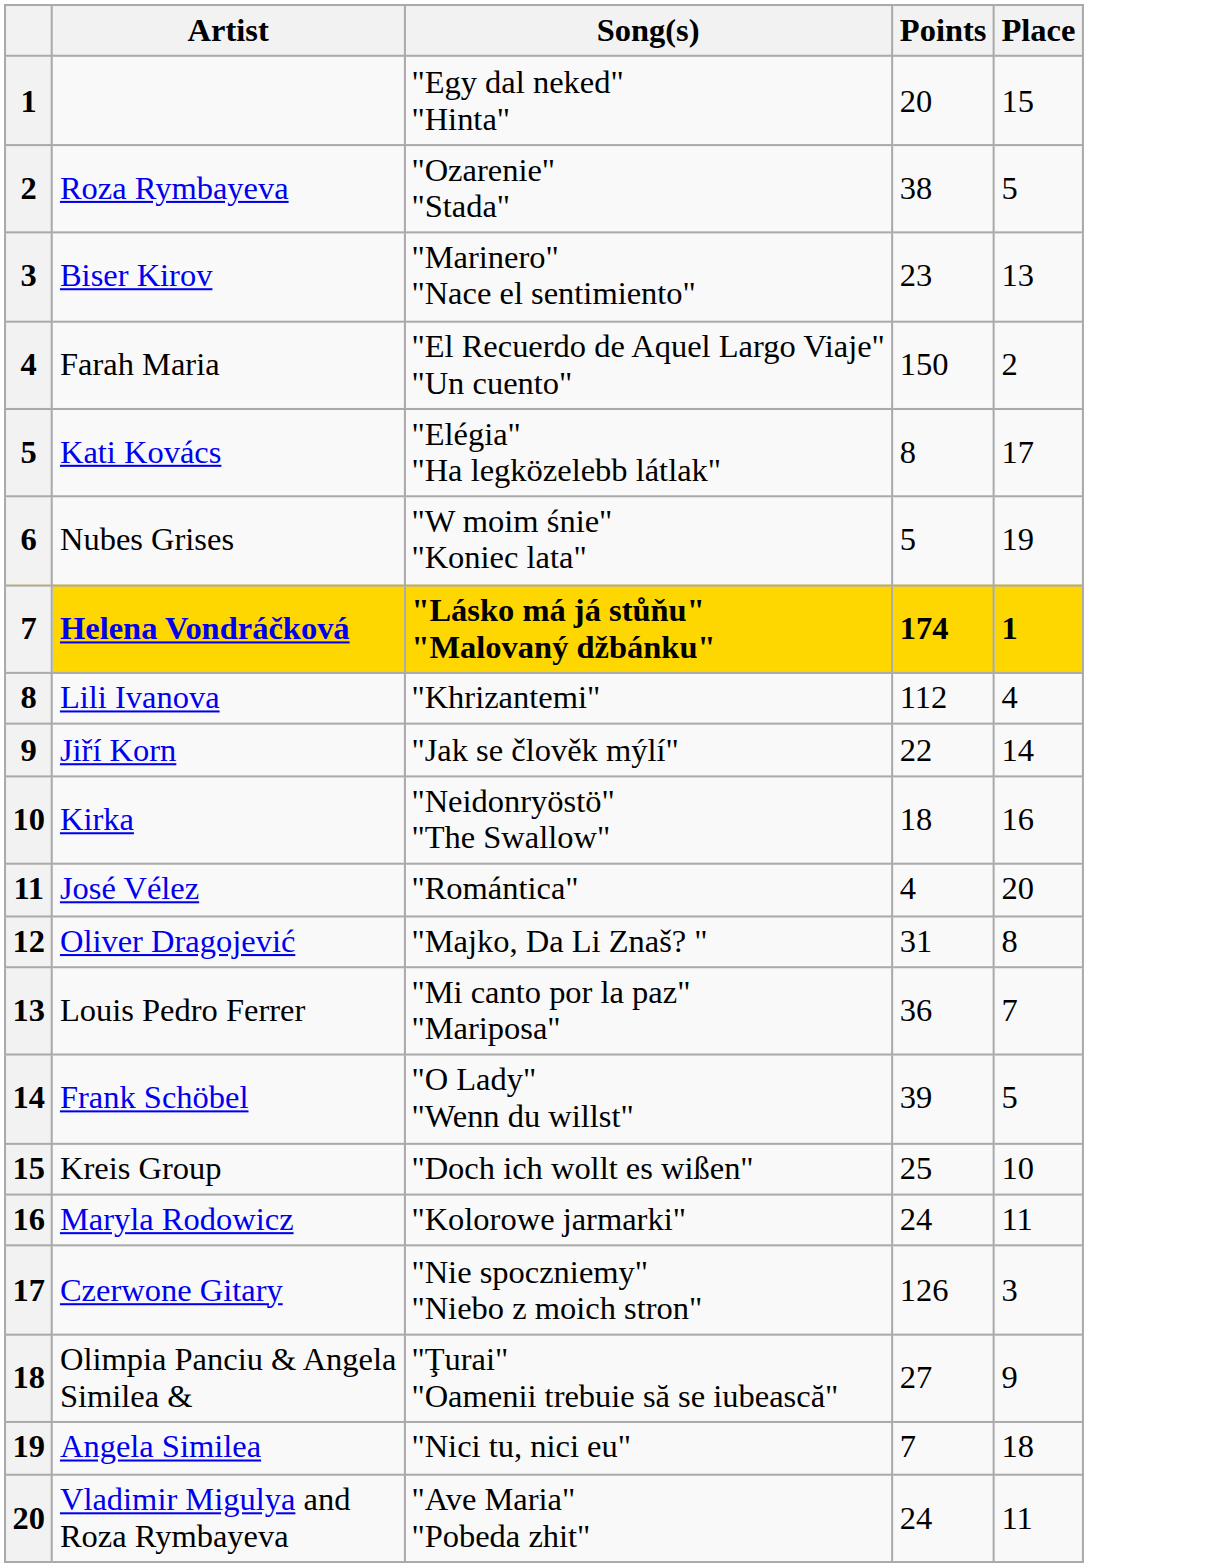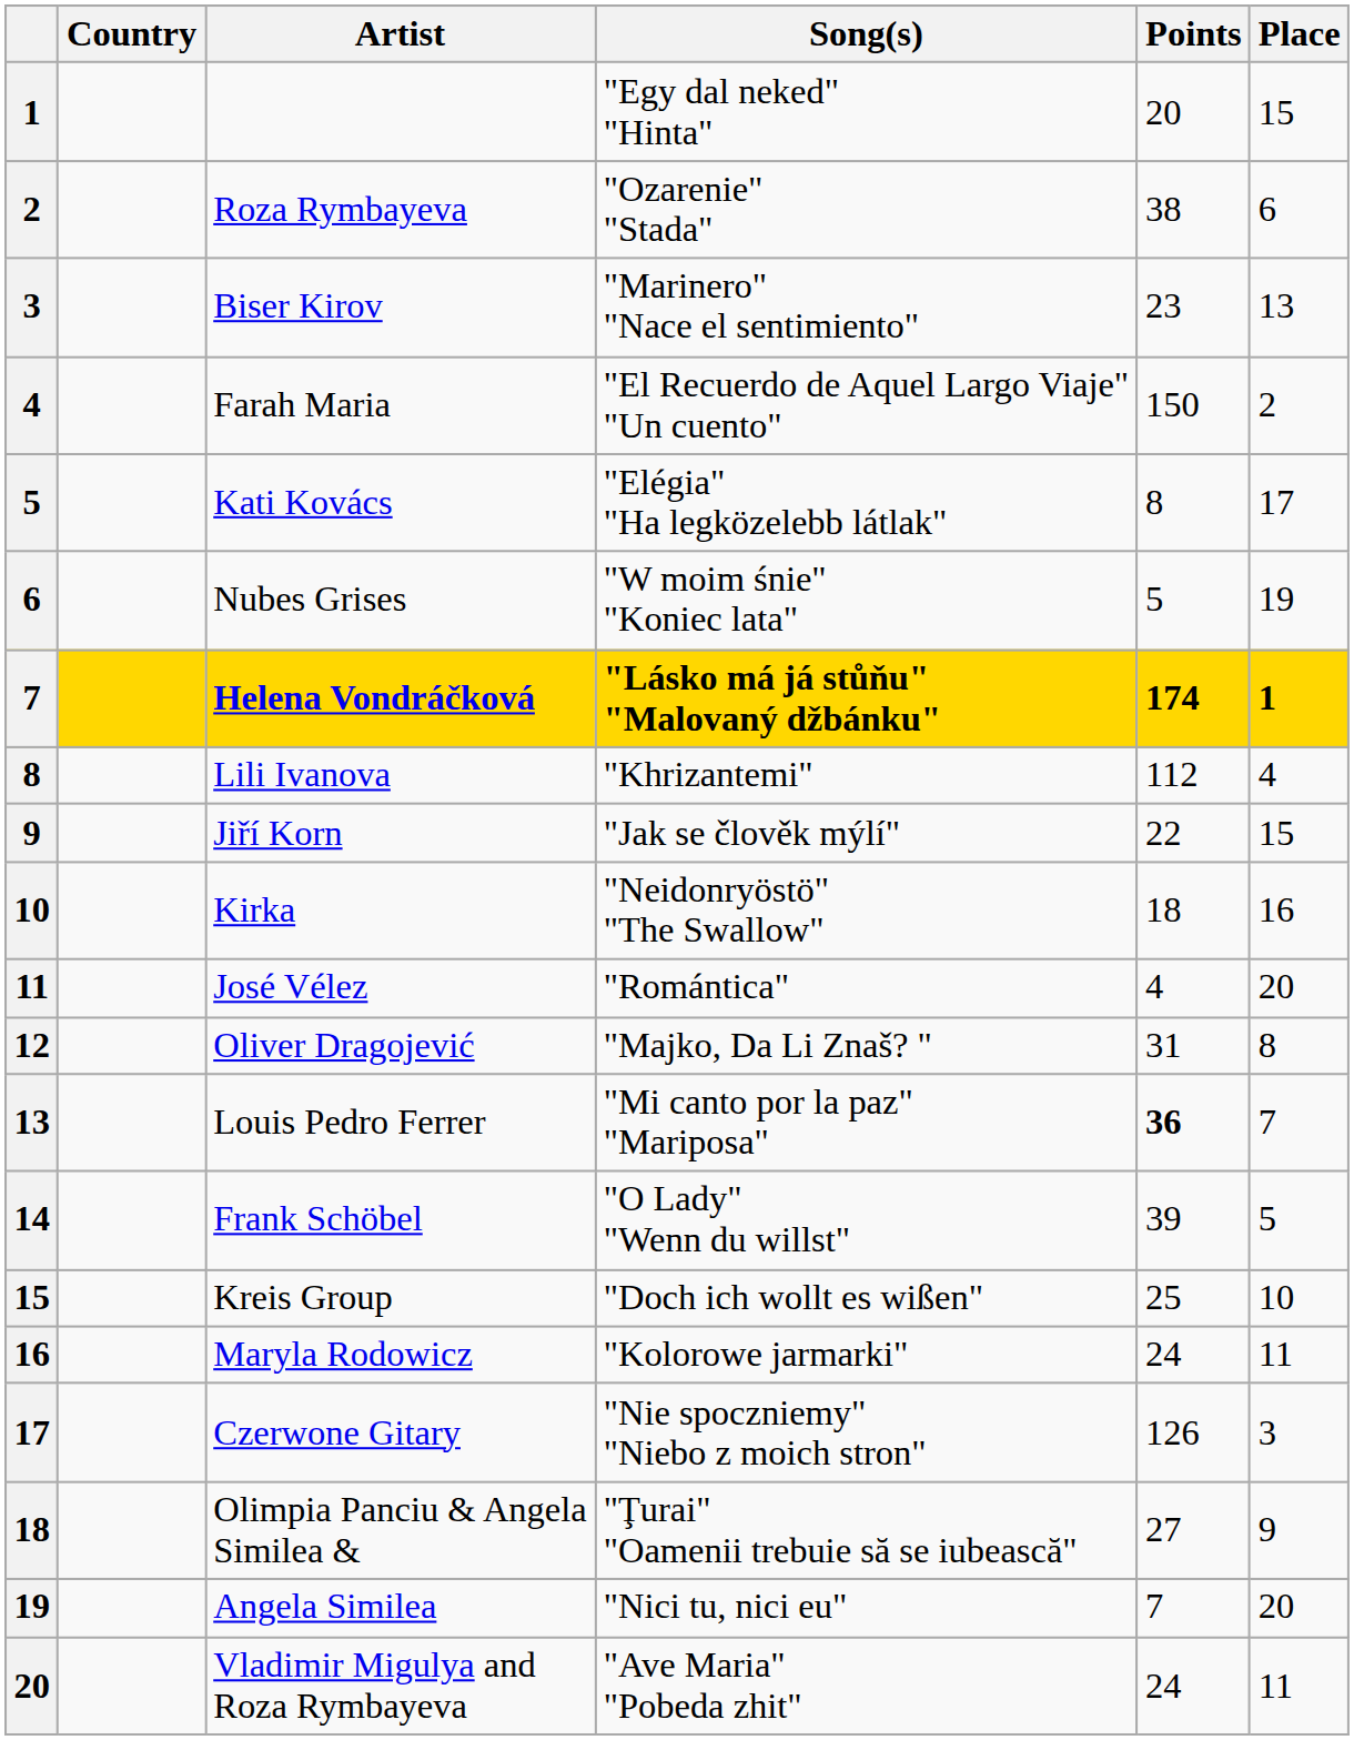 <table class="sortable wikitable">
 <tr>
 <th></th>
+<th>Country</th>
 <th>Artist</th>
 <th>Song(s)</th>
 <th class="unsortable">Points</th>
 <th>Place</th>
 </tr>
 <tr>
 <th scope="row" style="text-align:center;">1</th>
 <td></td>
+<td></td>
 <td>"Egy dal neked"<br>"Hinta"</td>
 <td>20</td>
 <td>15</td>
 </tr>
 <tr>
 <th scope="row" style="text-align:center;">2</th>
+<td></td>
 <td><a href='#'>Roza Rymbayeva</a></td>
 <td>"Ozarenie"<br>"Stada"</td>
 <td>38</td>
-<td>5</td>
+<td>6</td>
 </tr>
 <tr>
 <th scope="row" style="text-align:center;">3</th>
+<td></td>
 <td><a href='#'>Biser Kirov</a></td>
 <td>"Marinero"<br>"Nace el sentimiento"</td>
 <td>23</td>
 <td>13</td>
 </tr>
 <tr>
 <th scope="row" style="text-align:center;">4</th>
+<td></td>
 <td>Farah Maria</td>
 <td>"El Recuerdo de Aquel Largo Viaje"<br>"Un cuento"</td>
 <td>150</td>
 <td>2</td>
 </tr>
 <tr>
 <th scope="row" style="text-align:center;">5</th>
+<td></td>
 <td><a href='#'>Kati Kovács</a></td>
 <td>"Elégia"<br>"Ha legközelebb látlak"</td>
 <td>8</td>
 <td>17</td>
 </tr>
 <tr>
 <th scope="row" style="text-align:center;">6</th>
+<td></td>
 <td>Nubes Grises</td>
 <td>"W moim śnie"<br>"Koniec lata"</td>
 <td>5</td>
 <td>19</td>
 </tr>
 <tr style="font-weight:bold;background:gold">
 <th scope="row" style="text-align:center;">7</th>
+<td></td>
 <td><a href='#'>Helena Vondráčková</a></td>
 <td>"Lásko má já stůňu"<br>"Malovaný džbánku"</td>
 <td>174</td>
 <td>1</td>
 </tr>
 <tr>
 <th scope="row" style="text-align:center;">8</th>
+<td></td>
 <td><a href='#'>Lili Ivanova</a></td>
 <td>"Khrizantemi"</td>
 <td>112</td>
 <td>4</td>
 </tr>
 <tr>
 <th scope="row" style="text-align:center;">9</th>
+<td></td>
 <td><a href='#'>Jiří Korn</a></td>
 <td>"Jak se člověk mýlí"</td>
 <td>22</td>
-<td>14</td>
+<td>15</td>
 </tr>
 <tr>
 <th scope="row" style="text-align:center;">10</th>
+<td></td>
 <td><a href='#'>Kirka</a></td>
 <td>"Neidonryöstö"<br>"The Swallow"</td>
 <td>18</td>
 <td>16</td>
 </tr>
 <tr>
 <th scope="row" style="text-align:center;">11</th>
+<td></td>
 <td><a href='#'>José Vélez</a></td>
 <td>"Romántica"</td>
 <td>4</td>
 <td>20</td>
 </tr>
 <tr>
 <th scope="row" style="text-align:center;">12</th>
+<td></td>
 <td><a href='#'>Oliver Dragojević</a></td>
 <td>"Majko, Da Li Znaš? "</td>
 <td>31</td>
 <td>8</td>
 </tr>
 <tr>
 <th scope="row" style="text-align:center;">13</th>
+<td></td>
 <td>Louis Pedro Ferrer</td>
 <td>"Mi canto por la paz"<br>"Mariposa"</td>
-<td>36</td>
+<td><strong>36</strong></td>
 <td>7</td>
 </tr>
 <tr>
 <th scope="row" style="text-align:center;">14</th>
+<td></td>
 <td><a href='#'>Frank Schöbel</a></td>
 <td>"O Lady"<br>"Wenn du willst"</td>
 <td>39</td>
 <td>5</td>
 </tr>
 <tr>
 <th scope="row" style="text-align:center;">15</th>
+<td></td>
 <td>Kreis Group</td>
 <td>"Doch ich wollt es wißen"</td>
 <td>25</td>
 <td>10</td>
 </tr>
 <tr>
 <th scope="row" style="text-align:center;">16</th>
+<td></td>
 <td><a href='#'>Maryla Rodowicz</a></td>
 <td>"Kolorowe jarmarki"</td>
 <td>24</td>
 <td>11</td>
 </tr>
 <tr>
 <th scope="row" style="text-align:center;">17</th>
+<td></td>
 <td><a href='#'>Czerwone Gitary</a></td>
 <td>"Nie spoczniemy"<br>"Niebo z moich stron"</td>
 <td>126</td>
 <td>3</td>
 </tr>
 <tr>
 <th scope="row" style="text-align:center;">18</th>
+<td></td>
 <td>Olimpia Panciu & Angela<br>Similea & </td>
 <td>"Ţurai"<br>"Oamenii trebuie să se iubească"</td>
 <td>27</td>
 <td>9</td>
 </tr>
 <tr>
 <th scope="row" style="text-align:center;">19</th>
+<td></td>
 <td><a href='#'>Angela Similea</a></td>
 <td>"Nici tu, nici eu"</td>
 <td>7</td>
-<td>18</td>
+<td>20</td>
 </tr>
 <tr>
 <th scope="row" style="text-align:center;">20</th>
+<td></td>
 <td><a href='#'>Vladimir Migulya</a> and<br>Roza Rymbayeva</td>
 <td>"Ave Maria"<br>"Pobeda zhit"</td>
 <td>24</td>
 <td>11</td>
 </tr>
 </table>
